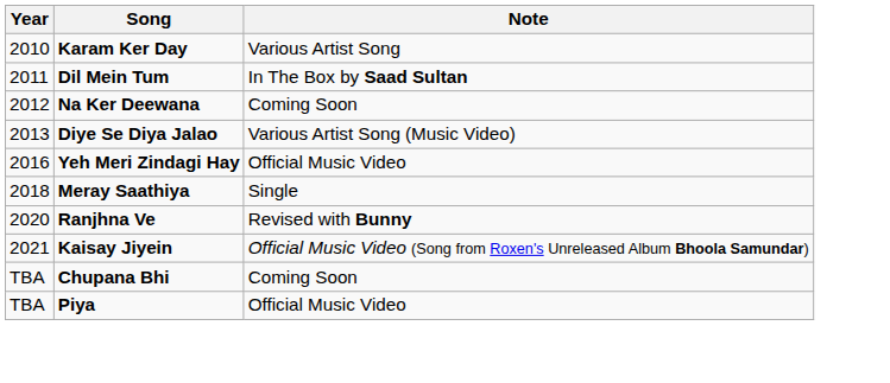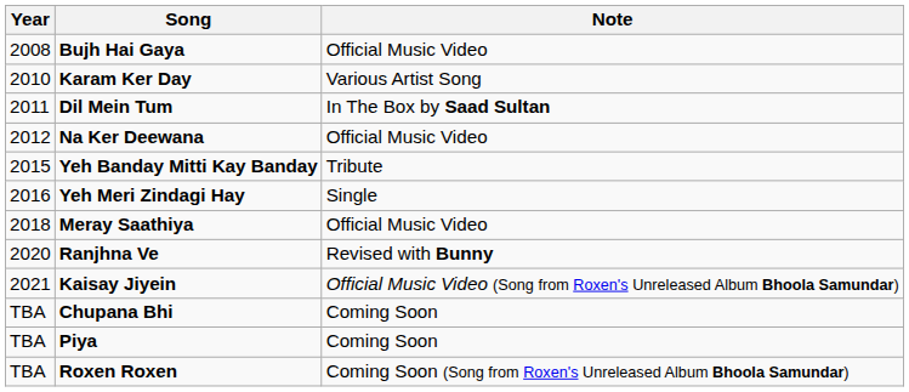 <table class="wikitable">
 <tr>
 <th>Year</th>
 <th>Song</th>
 <th>Note</th>
+</tr>
+<tr>
+<td>2008</td>
+<td><strong>Bujh Hai Gaya</strong></td>
+<td>Official Music Video</td>
 </tr>
 <tr>
 <td>2010</td>
 <td><strong>Karam Ker Day</strong></td>
 <td>Various Artist Song</td>
 </tr>
 <tr>
 <td>2011</td>
 <td><strong>Dil Mein Tum</strong></td>
 <td>In The Box by <strong>Saad Sultan</strong></td>
 </tr>
 <tr>
 <td>2012</td>
 <td><strong>Na Ker Deewana</strong></td>
-<td>Coming Soon</td>
+<td>Official Music Video</td>
 </tr>
 <tr>
-<td>2013</td>
-<td><strong>Diye Se Diya Jalao</strong></td>
-<td>Various Artist Song (Music Video)</td>
+<td>2015</td>
+<td><strong>Yeh Banday Mitti Kay Banday</strong></td>
+<td>Tribute</td>
 </tr>
 <tr>
 <td>2016</td>
 <td><strong>Yeh Meri Zindagi Hay</strong></td>
-<td>Official Music Video</td>
+<td>Single</td>
 </tr>
 <tr>
 <td>2018</td>
 <td><strong>Meray Saathiya</strong></td>
-<td>Single</td>
+<td>Official Music Video</td>
 </tr>
 <tr>
 <td>2020</td>
 <td><strong>Ranjhna Ve</strong></td>
 <td>Revised with <strong>Bunny</strong></td>
 </tr>
 <tr>
 <td>2021</td>
 <td><strong>Kaisay Jiyein</strong></td>
 <td><em>Official Music Video</em> <small>(Song from <a href='#'>Roxen's</a> Unreleased Album <strong>Bhoola Samundar</strong>)</small></td>
 </tr>
 <tr>
 <td>TBA</td>
 <td><strong>Chupana Bhi</strong></td>
 <td>Coming Soon</td>
 </tr>
 <tr>
 <td>TBA</td>
 <td><strong>Piya</strong></td>
-<td>Official Music Video</td>
+<td>Coming Soon</td>
+</tr>
+<tr>
+<td>TBA</td>
+<td><strong>Roxen Roxen</strong></td>
+<td>Coming Soon <small>(Song from <a href='#'>Roxen's</a> Unreleased Album <strong>Bhoola Samundar</strong>)</small></td>
 </tr>
 </table>
